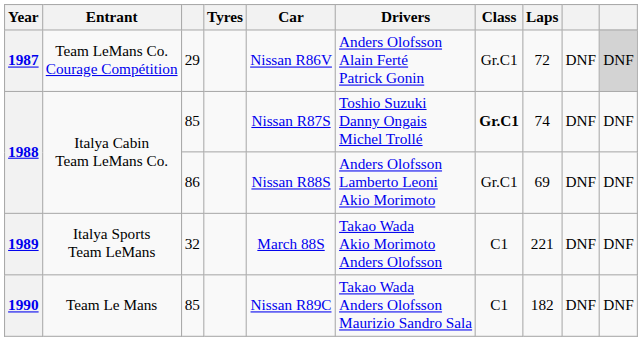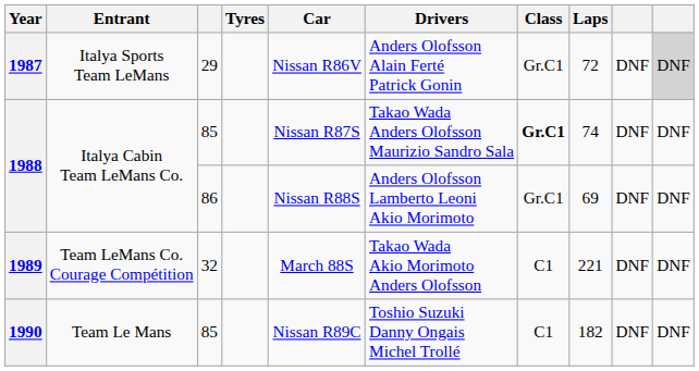 <table class="wikitable" style="text-align:center; font-size:90%">
 <tr>
 <th>Year</th>
 <th>Entrant</th>
 <th></th>
 <th>Tyres</th>
 <th>Car</th>
 <th>Drivers</th>
 <th>Class</th>
 <th>Laps</th>
 <th></th>
 <th></th>
 </tr>
 <tr>
 <th><a href='#'>1987</a></th>
-<td> Team LeMans Co.<br> <a href='#'>Courage Compétition</a></td>
+<td> Italya Sports<br> Team LeMans</td>
 <td>29</td>
 <td></td>
 <td><a href='#'>Nissan R86V</a></td>
 <td align="left"> <a href='#'>Anders Olofsson</a><br> <a href='#'>Alain Ferté</a><br> <a href='#'>Patrick Gonin</a></td>
 <td>Gr.C1</td>
 <td>72</td>
 <td>DNF</td>
 <td style="background: lightgrey;">DNF</td>
 </tr>
 <tr>
 <th rowspan="2"><a href='#'>1988</a></th>
 <td rowspan="2"> Italya Cabin<br> Team LeMans Co.</td>
 <td>85</td>
 <td></td>
 <td><a href='#'>Nissan R87S</a></td>
-<td align="left"> <a href='#'>Toshio Suzuki</a><br> <a href='#'>Danny Ongais</a><br> <a href='#'>Michel Trollé</a></td>
+<td align="left"> <a href='#'>Takao Wada</a><br> <a href='#'>Anders Olofsson</a><br> <a href='#'>Maurizio Sandro Sala</a></td>
 <td><strong>Gr.C1</strong></td>
 <td>74</td>
 <td>DNF</td>
 <td>DNF</td>
 </tr>
 <tr>
 <td>86</td>
 <td></td>
 <td><a href='#'>Nissan R88S</a></td>
 <td align="left"> <a href='#'>Anders Olofsson</a><br> <a href='#'>Lamberto Leoni</a><br> <a href='#'>Akio Morimoto</a></td>
 <td>Gr.C1</td>
 <td>69</td>
 <td>DNF</td>
 <td>DNF</td>
 </tr>
 <tr>
 <th><a href='#'>1989</a></th>
-<td> Italya Sports<br> Team LeMans</td>
+<td> Team LeMans Co.<br> <a href='#'>Courage Compétition</a></td>
 <td>32</td>
 <td></td>
 <td><a href='#'>March 88S</a></td>
 <td align="left"> <a href='#'>Takao Wada</a><br> <a href='#'>Akio Morimoto</a><br> <a href='#'>Anders Olofsson</a></td>
 <td>C1</td>
 <td>221</td>
 <td>DNF</td>
 <td>DNF</td>
 </tr>
 <tr>
 <th><a href='#'>1990</a></th>
 <td> Team Le Mans</td>
 <td>85</td>
 <td></td>
 <td><a href='#'>Nissan R89C</a></td>
-<td align="left"> <a href='#'>Takao Wada</a><br> <a href='#'>Anders Olofsson</a><br> <a href='#'>Maurizio Sandro Sala</a></td>
+<td align="left"> <a href='#'>Toshio Suzuki</a><br> <a href='#'>Danny Ongais</a><br> <a href='#'>Michel Trollé</a></td>
 <td>C1</td>
 <td>182</td>
 <td>DNF</td>
 <td>DNF</td>
 </tr>
 </table>
